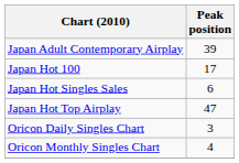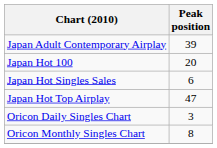 <table class="wikitable sortable">
 <tr>
 <th>Chart (2010)</th>
 <th>Peak<br>position</th>
 </tr>
 <tr>
 <td><a href='#'>Japan Adult Contemporary Airplay</a></td>
 <td align="center">39</td>
 </tr>
 <tr>
 <td><a href='#'>Japan Hot 100</a></td>
-<td align="center">17</td>
+<td align="center">20</td>
 </tr>
 <tr>
 <td><a href='#'>Japan Hot Singles Sales</a></td>
 <td align="center">6</td>
 </tr>
 <tr>
 <td><a href='#'>Japan Hot Top Airplay</a></td>
 <td align="center">47</td>
 </tr>
 <tr>
 <td><a href='#'>Oricon Daily Singles Chart</a></td>
 <td align="center">3</td>
 </tr>
 <tr>
 <td><a href='#'>Oricon Monthly Singles Chart</a></td>
-<td align="center">4</td>
+<td align="center">8</td>
 </tr>
 <tr>
 </tr>
 </table>
